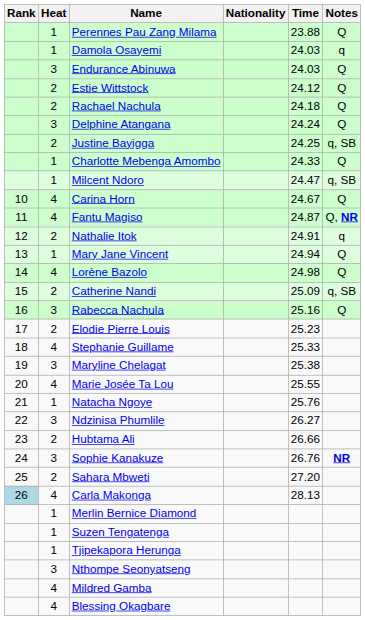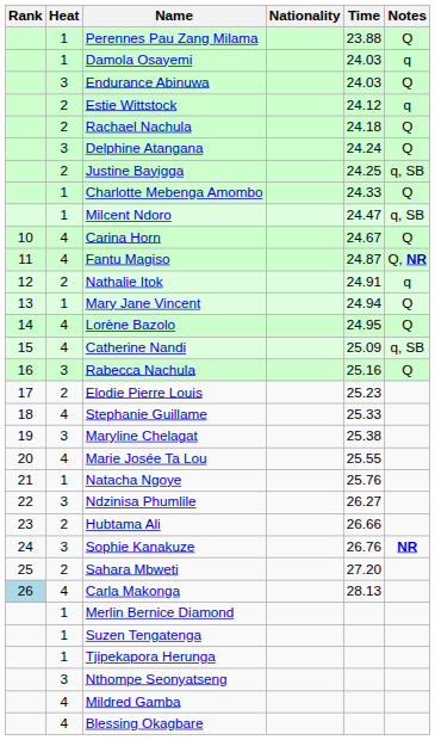 <table class="wikitable sortable" style="text-align:center">
 <tr>
 <th>Rank</th>
 <th>Heat</th>
 <th>Name</th>
 <th>Nationality</th>
 <th>Time</th>
 <th>Notes</th>
 </tr>
 <tr bgcolor=ccffcc>
 <td></td>
 <td>1</td>
 <td align=left><a href='#'>Perennes Pau Zang Milama</a></td>
 <td align=left></td>
 <td>23.88</td>
 <td>Q</td>
 </tr>
 <tr bgcolor=ccffcc>
 <td></td>
 <td>1</td>
 <td align=left><a href='#'>Damola Osayemi</a></td>
 <td align=left></td>
 <td>24.03</td>
 <td>q</td>
 </tr>
 <tr bgcolor=ccffcc>
 <td></td>
 <td>3</td>
 <td align=left><a href='#'>Endurance Abinuwa</a></td>
 <td align=left></td>
 <td>24.03</td>
 <td>Q</td>
 </tr>
 <tr bgcolor=ccffcc>
 <td></td>
 <td>2</td>
 <td align=left><a href='#'>Estie Wittstock</a></td>
 <td align=left></td>
 <td>24.12</td>
-<td>Q</td>
+<td>q</td>
 </tr>
 <tr bgcolor=ccffcc>
 <td></td>
 <td>2</td>
 <td align=left><a href='#'>Rachael Nachula</a></td>
 <td align=left></td>
 <td>24.18</td>
 <td>Q</td>
 </tr>
 <tr bgcolor=ccffcc>
 <td></td>
 <td>3</td>
 <td align=left><a href='#'>Delphine Atangana</a></td>
 <td align=left></td>
 <td>24.24</td>
 <td>Q</td>
 </tr>
 <tr bgcolor=ccffcc>
 <td></td>
 <td>2</td>
 <td align=left><a href='#'>Justine Bayigga</a></td>
 <td align=left></td>
 <td>24.25</td>
 <td>q, SB</td>
 </tr>
 <tr bgcolor=ccffcc>
 <td></td>
 <td>1</td>
 <td align=left><a href='#'>Charlotte Mebenga Amombo</a></td>
 <td align=left></td>
 <td>24.33</td>
 <td>Q</td>
 </tr>
 <tr bgcolor=ddffdd>
 <td></td>
 <td>1</td>
 <td align=left><a href='#'>Milcent Ndoro</a></td>
 <td align=left></td>
 <td>24.47</td>
 <td>q, SB</td>
 </tr>
 <tr bgcolor=ccffcc>
 <td>10</td>
 <td>4</td>
 <td align=left><a href='#'>Carina Horn</a></td>
 <td align=left></td>
 <td>24.67</td>
 <td>Q</td>
 </tr>
 <tr bgcolor=ccffcc>
 <td>11</td>
 <td>4</td>
 <td align=left><a href='#'>Fantu Magiso</a></td>
 <td align=left></td>
 <td>24.87</td>
 <td>Q, <strong><a href='#'>NR</a></strong></td>
 </tr>
 <tr bgcolor=ddffdd>
 <td>12</td>
 <td>2</td>
 <td align=left><a href='#'>Nathalie Itok</a></td>
 <td align=left></td>
 <td>24.91</td>
 <td>q</td>
 </tr>
 <tr bgcolor=ddffdd>
 <td>13</td>
 <td>1</td>
 <td align=left><a href='#'>Mary Jane Vincent</a></td>
 <td align=left></td>
 <td>24.94</td>
 <td>Q</td>
 </tr>
 <tr bgcolor=ccffcc>
 <td>14</td>
 <td>4</td>
 <td align=left><a href='#'>Lorène Bazolo</a></td>
 <td align=left></td>
-<td>24.98</td>
+<td>24.95</td>
 <td>Q</td>
 </tr>
 <tr bgcolor=ddffdd>
 <td>15</td>
-<td>2</td>
+<td>4</td>
 <td align=left><a href='#'>Catherine Nandi</a></td>
 <td align=left></td>
 <td>25.09</td>
 <td>q, SB</td>
 </tr>
 <tr bgcolor=ccffcc>
 <td>16</td>
 <td>3</td>
 <td align=left><a href='#'>Rabecca Nachula</a></td>
 <td align=left></td>
 <td>25.16</td>
 <td>Q</td>
 </tr>
 <tr>
 <td>17</td>
 <td>2</td>
 <td align=left><a href='#'>Elodie Pierre Louis</a></td>
 <td align=left></td>
 <td>25.23</td>
 <td></td>
 </tr>
 <tr>
 <td>18</td>
 <td>4</td>
 <td align=left><a href='#'>Stephanie Guillame</a></td>
 <td align=left></td>
 <td>25.33</td>
 <td></td>
 </tr>
 <tr>
 <td>19</td>
 <td>3</td>
 <td align=left><a href='#'>Maryline Chelagat</a></td>
 <td align=left></td>
 <td>25.38</td>
 <td></td>
 </tr>
 <tr>
 <td>20</td>
 <td>4</td>
 <td align=left><a href='#'>Marie Josée Ta Lou</a></td>
 <td align=left></td>
 <td>25.55</td>
 <td></td>
 </tr>
 <tr>
 <td>21</td>
 <td>1</td>
 <td align=left><a href='#'>Natacha Ngoye</a></td>
 <td align=left></td>
 <td>25.76</td>
 <td></td>
 </tr>
 <tr>
 <td>22</td>
 <td>3</td>
 <td align=left><a href='#'>Ndzinisa Phumlile</a></td>
 <td align=left></td>
 <td>26.27</td>
 <td></td>
 </tr>
 <tr>
 <td>23</td>
 <td>2</td>
 <td align=left><a href='#'>Hubtama Ali</a></td>
 <td align=left></td>
 <td>26.66</td>
 <td></td>
 </tr>
 <tr>
 <td>24</td>
 <td>3</td>
 <td align=left><a href='#'>Sophie Kanakuze</a></td>
 <td align=left></td>
 <td>26.76</td>
 <td><strong><a href='#'>NR</a></strong></td>
 </tr>
 <tr>
 <td>25</td>
 <td>2</td>
 <td align=left><a href='#'>Sahara Mbweti</a></td>
 <td align=left></td>
 <td>27.20</td>
 <td></td>
 </tr>
 <tr>
 <td style="background: lightblue;">26</td>
 <td>4</td>
 <td align=left><a href='#'>Carla Makonga</a></td>
 <td align=left></td>
 <td>28.13</td>
 <td></td>
 </tr>
 <tr>
 <td></td>
 <td>1</td>
 <td align=left><a href='#'>Merlin Bernice Diamond</a></td>
 <td align=left></td>
 <td></td>
 <td></td>
 </tr>
 <tr>
 <td></td>
 <td>1</td>
 <td align=left><a href='#'>Suzen Tengatenga</a></td>
 <td align=left></td>
 <td></td>
 <td></td>
 </tr>
 <tr>
 <td></td>
 <td>1</td>
 <td align=left><a href='#'>Tjipekapora Herunga</a></td>
 <td align=left></td>
 <td></td>
 <td></td>
 </tr>
 <tr>
 <td></td>
 <td>3</td>
 <td align=left><a href='#'>Nthompe Seonyatseng</a></td>
 <td align=left></td>
 <td></td>
 <td></td>
 </tr>
 <tr>
 <td></td>
 <td>4</td>
 <td align=left><a href='#'>Mildred Gamba</a></td>
 <td align=left></td>
 <td></td>
 <td></td>
 </tr>
 <tr>
 <td></td>
 <td>4</td>
 <td align=left><a href='#'>Blessing Okagbare</a></td>
 <td align=left></td>
 <td></td>
 <td></td>
 </tr>
 </table>
